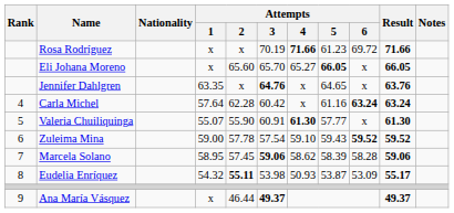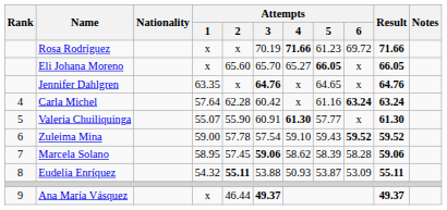 <table class="wikitable sortable" style="text-align:center">
 <tr>
 <th rowspan=2>Rank</th>
 <th rowspan=2>Name</th>
 <th rowspan=2>Nationality</th>
 <th colspan=6>Attempts</th>
 <th rowspan=2>Result</th>
 <th rowspan=2>Notes</th>
 </tr>
 <tr>
 <th>1</th>
 <th>2</th>
 <th>3</th>
 <th>4</th>
 <th>5</th>
 <th>6</th>
 </tr>
 <tr>
 <td align=center></td>
 <td align=left><a href='#'>Rosa Rodríguez</a></td>
 <td align=left></td>
 <td>x</td>
 <td>x</td>
 <td>70.19</td>
 <td><strong>71.66</strong></td>
 <td>61.23</td>
 <td>69.72</td>
 <td><strong>71.66</strong></td>
 <td></td>
 </tr>
 <tr>
 <td align=center></td>
 <td align=left><a href='#'>Eli Johana Moreno</a></td>
 <td align=left></td>
 <td>x</td>
 <td>65.60</td>
 <td>65.70</td>
 <td>65.27</td>
 <td><strong>66.05</strong></td>
 <td>x</td>
 <td><strong>66.05</strong></td>
 <td></td>
 </tr>
 <tr>
 <td align=center></td>
 <td align=left><a href='#'>Jennifer Dahlgren</a></td>
 <td align=left></td>
 <td>63.35</td>
 <td>x</td>
 <td><strong>64.76</strong></td>
 <td>x</td>
 <td>64.65</td>
 <td>x</td>
-<td><strong>63.76</strong></td>
+<td><strong>64.76</strong></td>
 <td></td>
 </tr>
 <tr>
 <td align=center>4</td>
 <td align=left><a href='#'>Carla Michel</a></td>
 <td align=left></td>
 <td>57.64</td>
 <td>62.28</td>
 <td>60.42</td>
 <td>x</td>
 <td>61.16</td>
 <td><strong>63.24</strong></td>
 <td><strong>63.24</strong></td>
 <td></td>
 </tr>
 <tr>
 <td align=center>5</td>
 <td align=left><a href='#'>Valeria Chuiliquinga</a></td>
 <td align=left></td>
 <td>55.07</td>
 <td>55.90</td>
 <td>60.91</td>
 <td><strong>61.30</strong></td>
 <td>57.77</td>
 <td>x</td>
 <td><strong>61.30</strong></td>
 <td></td>
 </tr>
 <tr>
 <td align=center>6</td>
 <td align=left><a href='#'>Zuleima Mina</a></td>
 <td align=left></td>
 <td>59.00</td>
 <td>57.78</td>
 <td>57.54</td>
 <td>59.10</td>
 <td>59.43</td>
 <td><strong>59.52</strong></td>
 <td><strong>59.52</strong></td>
 <td></td>
 </tr>
 <tr>
 <td align=center>7</td>
 <td align=left><a href='#'>Marcela Solano</a></td>
 <td align=left></td>
 <td>58.95</td>
 <td>57.45</td>
 <td><strong>59.06</strong></td>
 <td>58.62</td>
 <td>58.39</td>
 <td>58.28</td>
 <td><strong>59.06</strong></td>
 <td></td>
 </tr>
 <tr>
 <td align=center>8</td>
 <td align=left><a href='#'>Eudelia Enríquez</a></td>
 <td align=left></td>
 <td>54.32</td>
 <td><strong>55.11</strong></td>
-<td>53.98</td>
+<td>53.88</td>
 <td>50.93</td>
 <td>53.87</td>
 <td>53.09</td>
-<td><strong>55.17</strong></td>
+<td><strong>55.11</strong></td>
 <td></td>
 </tr>
 <tr>
 <td colspan=11 bgcolor=lightgray></td>
 </tr>
 <tr>
 <td align=center>9</td>
 <td align=left><a href='#'>Ana María Vásquez</a></td>
 <td align=left></td>
 <td>x</td>
 <td>46.44</td>
 <td><strong>49.37</strong></td>
 <td colspan=3></td>
 <td><strong>49.37</strong></td>
 <td></td>
 </tr>
 </table>
